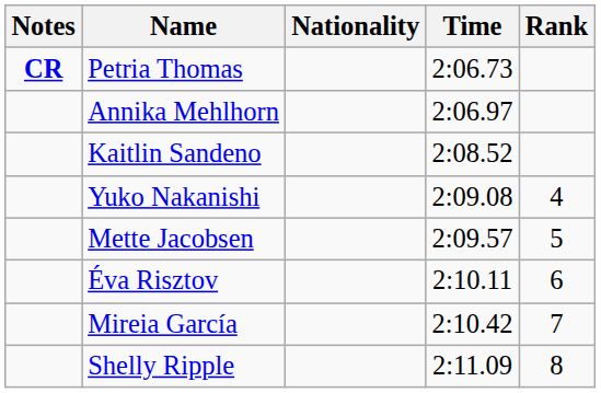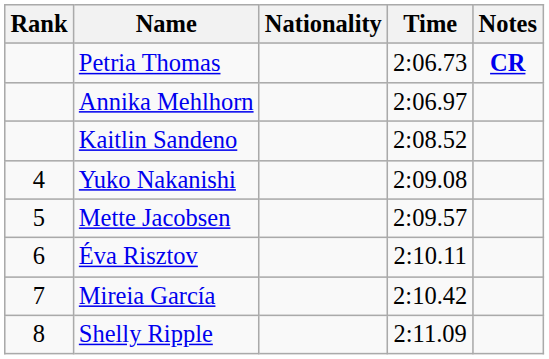 <table class="wikitable sortable" style="text-align:center">
 <tr>
-<th>Notes</th>
+<th>Rank</th>
 <th>Name</th>
 <th>Nationality</th>
 <th>Time</th>
-<th>Rank</th>
+<th>Notes</th>
 </tr>
 <tr>
-<td><strong><a href='#'>CR</a></strong></td>
+<td></td>
 <td align=left><a href='#'>Petria Thomas</a></td>
 <td align=left></td>
 <td>2:06.73</td>
-<td></td>
+<td><strong><a href='#'>CR</a></strong></td>
 </tr>
 <tr>
 <td></td>
 <td align=left><a href='#'>Annika Mehlhorn</a></td>
 <td align=left></td>
 <td>2:06.97</td>
 <td></td>
 </tr>
 <tr>
 <td></td>
 <td align=left><a href='#'>Kaitlin Sandeno</a></td>
 <td align=left></td>
 <td>2:08.52</td>
 <td></td>
 </tr>
 <tr>
-<td></td>
+<td>4</td>
 <td align=left><a href='#'>Yuko Nakanishi</a></td>
 <td align=left></td>
 <td>2:09.08</td>
-<td>4</td>
+<td></td>
 </tr>
 <tr>
-<td></td>
+<td>5</td>
 <td align=left><a href='#'>Mette Jacobsen</a></td>
 <td align=left></td>
 <td>2:09.57</td>
-<td>5</td>
+<td></td>
 </tr>
 <tr>
-<td></td>
+<td>6</td>
 <td align=left><a href='#'>Éva Risztov</a></td>
 <td align=left></td>
 <td>2:10.11</td>
-<td>6</td>
+<td></td>
 </tr>
 <tr>
-<td></td>
+<td>7</td>
 <td align=left><a href='#'>Mireia García</a></td>
 <td align=left></td>
 <td>2:10.42</td>
-<td>7</td>
+<td></td>
 </tr>
 <tr>
-<td></td>
+<td>8</td>
 <td align=left><a href='#'>Shelly Ripple</a></td>
 <td align=left></td>
 <td>2:11.09</td>
-<td>8</td>
+<td></td>
 </tr>
 </table>
